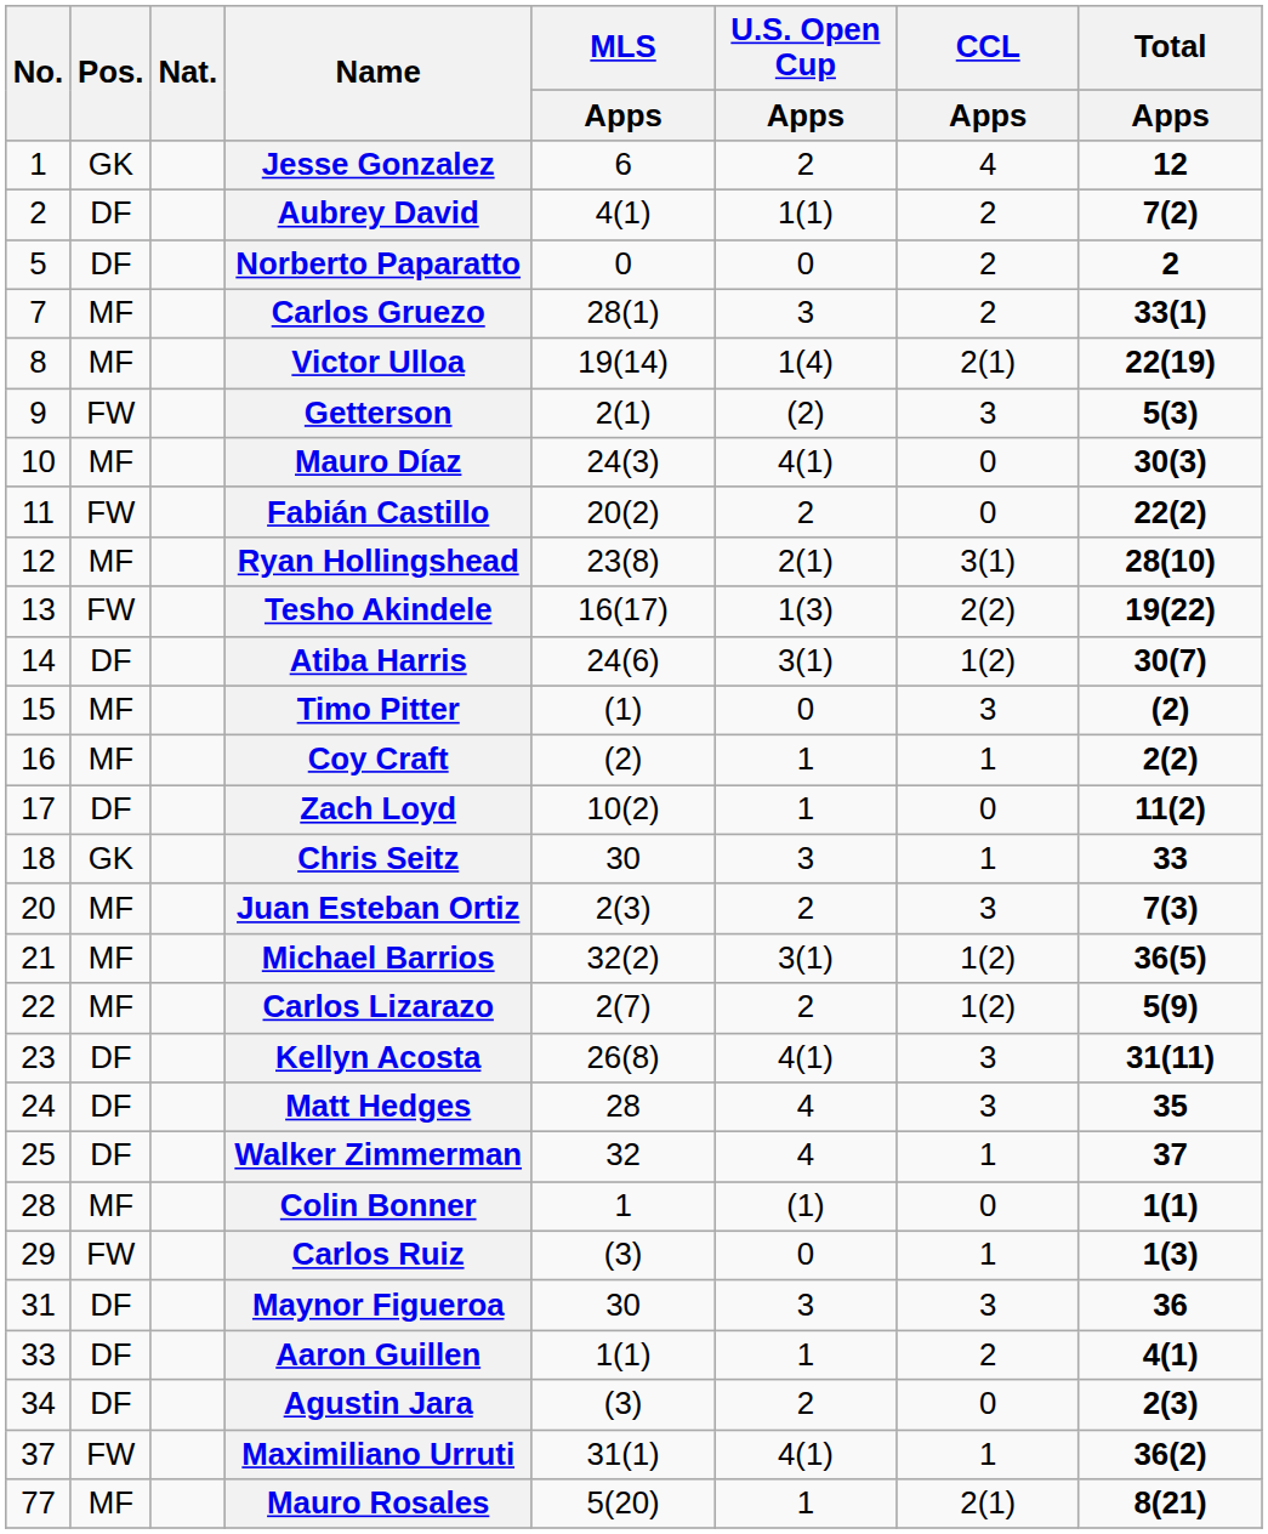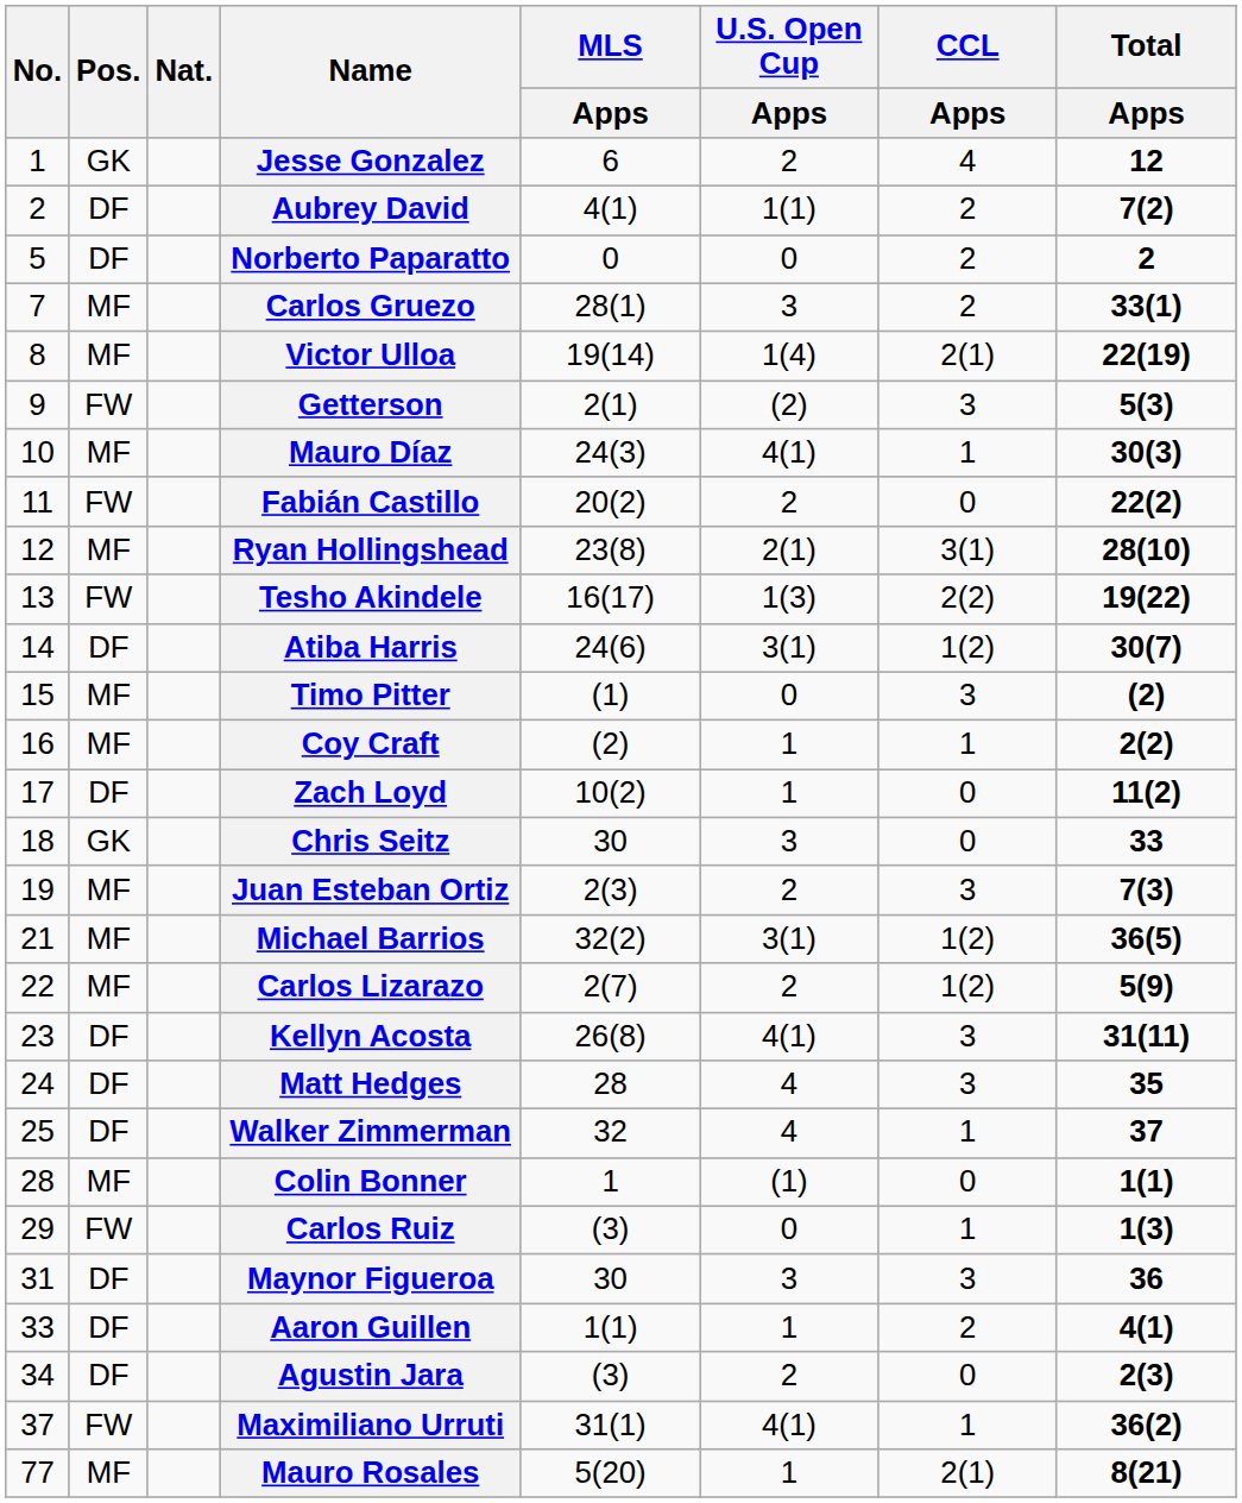 <table class="wikitable sortable" style="text-align:center">
 <tr>
 <th rowspan="2">No.</th>
 <th rowspan="2">Pos.</th>
 <th rowspan="2">Nat.</th>
 <th rowspan="2" style="width:150px;">Name</th>
 <th colspan="1" style="width:86px;"><a href='#'>MLS</a></th>
 <th colspan="1" style="width:86px;"><a href='#'>U.S. Open Cup</a></th>
 <th colspan="1" style="width:86px;"><a href='#'>CCL</a></th>
 <th colspan="1" style="width:86px;">Total</th>
 </tr>
 <tr>
 <th>Apps</th>
 <th>Apps</th>
 <th>Apps</th>
 <th>Apps</th>
 </tr>
 <tr>
 <td>1</td>
 <td>GK</td>
 <td></td>
 <th scope="row"><a href='#'>Jesse Gonzalez</a></th>
 <td>6</td>
 <td>2</td>
 <td>4</td>
 <td><strong>12</strong></td>
 </tr>
 <tr>
 <td>2</td>
 <td>DF</td>
 <td></td>
 <th scope="row"><a href='#'>Aubrey David</a></th>
 <td>4(1)</td>
 <td>1(1)</td>
 <td>2</td>
 <td><strong>7(2)</strong></td>
 </tr>
 <tr>
 <td>5</td>
 <td>DF</td>
 <td></td>
 <th scope="row"><a href='#'>Norberto Paparatto</a></th>
 <td>0</td>
 <td>0</td>
 <td>2</td>
 <td><strong>2</strong></td>
 </tr>
 <tr>
 <td>7</td>
 <td>MF</td>
 <td></td>
 <th scope="row"><a href='#'>Carlos Gruezo</a></th>
 <td>28(1)</td>
 <td>3</td>
 <td>2</td>
 <td><strong>33(1)</strong></td>
 </tr>
 <tr>
 <td>8</td>
 <td>MF</td>
 <td></td>
 <th scope="row"><a href='#'>Victor Ulloa</a></th>
 <td>19(14)</td>
 <td>1(4)</td>
 <td>2(1)</td>
 <td><strong>22(19)</strong></td>
 </tr>
 <tr>
 <td>9</td>
 <td>FW</td>
 <td></td>
 <th scope="row"><a href='#'>Getterson</a></th>
 <td>2(1)</td>
 <td>(2)</td>
 <td>3</td>
 <td><strong>5(3)</strong></td>
 </tr>
 <tr>
 <td>10</td>
 <td>MF</td>
 <td></td>
 <th scope="row"><a href='#'>Mauro Díaz</a></th>
 <td>24(3)</td>
 <td>4(1)</td>
-<td>0</td>
+<td>1</td>
 <td><strong>30(3)</strong></td>
 </tr>
 <tr>
 <td>11</td>
 <td>FW</td>
 <td></td>
 <th scope="row"><a href='#'>Fabián Castillo</a></th>
 <td>20(2)</td>
 <td>2</td>
 <td>0</td>
 <td><strong>22(2)</strong></td>
 </tr>
 <tr>
 <td>12</td>
 <td>MF</td>
 <td></td>
 <th scope="row"><a href='#'>Ryan Hollingshead</a></th>
 <td>23(8)</td>
 <td>2(1)</td>
 <td>3(1)</td>
 <td><strong>28(10)</strong></td>
 </tr>
 <tr>
 <td>13</td>
 <td>FW</td>
 <td></td>
 <th scope="row"><a href='#'>Tesho Akindele</a></th>
 <td>16(17)</td>
 <td>1(3)</td>
 <td>2(2)</td>
 <td><strong>19(22)</strong></td>
 </tr>
 <tr>
 <td>14</td>
 <td>DF</td>
 <td></td>
 <th scope="row"><a href='#'>Atiba Harris</a></th>
 <td>24(6)</td>
 <td>3(1)</td>
 <td>1(2)</td>
 <td><strong>30(7)</strong></td>
 </tr>
 <tr>
 <td>15</td>
 <td>MF</td>
 <td></td>
 <th scope="row"><a href='#'>Timo Pitter</a></th>
 <td>(1)</td>
 <td>0</td>
 <td>3</td>
 <td><strong>(2)</strong></td>
 </tr>
 <tr>
 <td>16</td>
 <td>MF</td>
 <td></td>
 <th scope="row"><a href='#'>Coy Craft</a></th>
 <td>(2)</td>
 <td>1</td>
 <td>1</td>
 <td><strong>2(2)</strong></td>
 </tr>
 <tr>
 <td>17</td>
 <td>DF</td>
 <td></td>
 <th scope="row"><a href='#'>Zach Loyd</a></th>
 <td>10(2)</td>
 <td>1</td>
 <td>0</td>
 <td><strong>11(2)</strong></td>
 </tr>
 <tr>
 <td>18</td>
 <td>GK</td>
 <td></td>
 <th scope="row"><a href='#'>Chris Seitz</a></th>
 <td>30</td>
 <td>3</td>
-<td>1</td>
+<td>0</td>
 <td><strong>33</strong></td>
 </tr>
 <tr>
-<td>20</td>
+<td>19</td>
 <td>MF</td>
 <td></td>
 <th scope="row"><a href='#'>Juan Esteban Ortiz</a></th>
 <td>2(3)</td>
 <td>2</td>
 <td>3</td>
 <td><strong>7(3)</strong></td>
 </tr>
 <tr>
 <td>21</td>
 <td>MF</td>
 <td></td>
 <th scope="row"><a href='#'>Michael Barrios</a></th>
 <td>32(2)</td>
 <td>3(1)</td>
 <td>1(2)</td>
 <td><strong>36(5)</strong></td>
 </tr>
 <tr>
 <td>22</td>
 <td>MF</td>
 <td></td>
 <th scope="row"><a href='#'>Carlos Lizarazo</a></th>
 <td>2(7)</td>
 <td>2</td>
 <td>1(2)</td>
 <td><strong>5(9)</strong></td>
 </tr>
 <tr>
 <td>23</td>
 <td>DF</td>
 <td></td>
 <th scope="row"><a href='#'>Kellyn Acosta</a></th>
 <td>26(8)</td>
 <td>4(1)</td>
 <td>3</td>
 <td><strong>31(11)</strong></td>
 </tr>
 <tr>
 <td>24</td>
 <td>DF</td>
 <td></td>
 <th scope="row"><a href='#'>Matt Hedges</a></th>
 <td>28</td>
 <td>4</td>
 <td>3</td>
 <td><strong>35</strong></td>
 </tr>
 <tr>
 <td>25</td>
 <td>DF</td>
 <td></td>
 <th scope="row"><a href='#'>Walker Zimmerman</a></th>
 <td>32</td>
 <td>4</td>
 <td>1</td>
 <td><strong>37</strong></td>
 </tr>
 <tr>
 <td>28</td>
 <td>MF</td>
 <td></td>
 <th scope="row"><a href='#'>Colin Bonner</a></th>
 <td>1</td>
 <td>(1)</td>
 <td>0</td>
 <td><strong>1(1)</strong></td>
 </tr>
 <tr>
 <td>29</td>
 <td>FW</td>
 <td></td>
 <th scope="row"><a href='#'>Carlos Ruiz</a></th>
 <td>(3)</td>
 <td>0</td>
 <td>1</td>
 <td><strong>1(3)</strong></td>
 </tr>
 <tr>
 <td>31</td>
 <td>DF</td>
 <td></td>
 <th scope="row"><a href='#'>Maynor Figueroa</a></th>
 <td>30</td>
 <td>3</td>
 <td>3</td>
 <td><strong>36</strong></td>
 </tr>
 <tr>
 <td>33</td>
 <td>DF</td>
 <td></td>
 <th scope="row"><a href='#'>Aaron Guillen</a></th>
 <td>1(1)</td>
 <td>1</td>
 <td>2</td>
 <td><strong>4(1)</strong></td>
 </tr>
 <tr>
 <td>34</td>
 <td>DF</td>
 <td></td>
 <th scope="row"><a href='#'>Agustin Jara</a></th>
 <td>(3)</td>
 <td>2</td>
 <td>0</td>
 <td><strong>2(3)</strong></td>
 </tr>
 <tr>
 <td>37</td>
 <td>FW</td>
 <td></td>
 <th scope="row"><a href='#'>Maximiliano Urruti</a></th>
 <td>31(1)</td>
 <td>4(1)</td>
 <td>1</td>
 <td><strong>36(2)</strong></td>
 </tr>
 <tr>
 <td>77</td>
 <td>MF</td>
 <td></td>
 <th scope="row"><a href='#'>Mauro Rosales</a></th>
 <td>5(20)</td>
 <td>1</td>
 <td>2(1)</td>
 <td><strong>8(21)</strong></td>
 </tr>
 </table>
